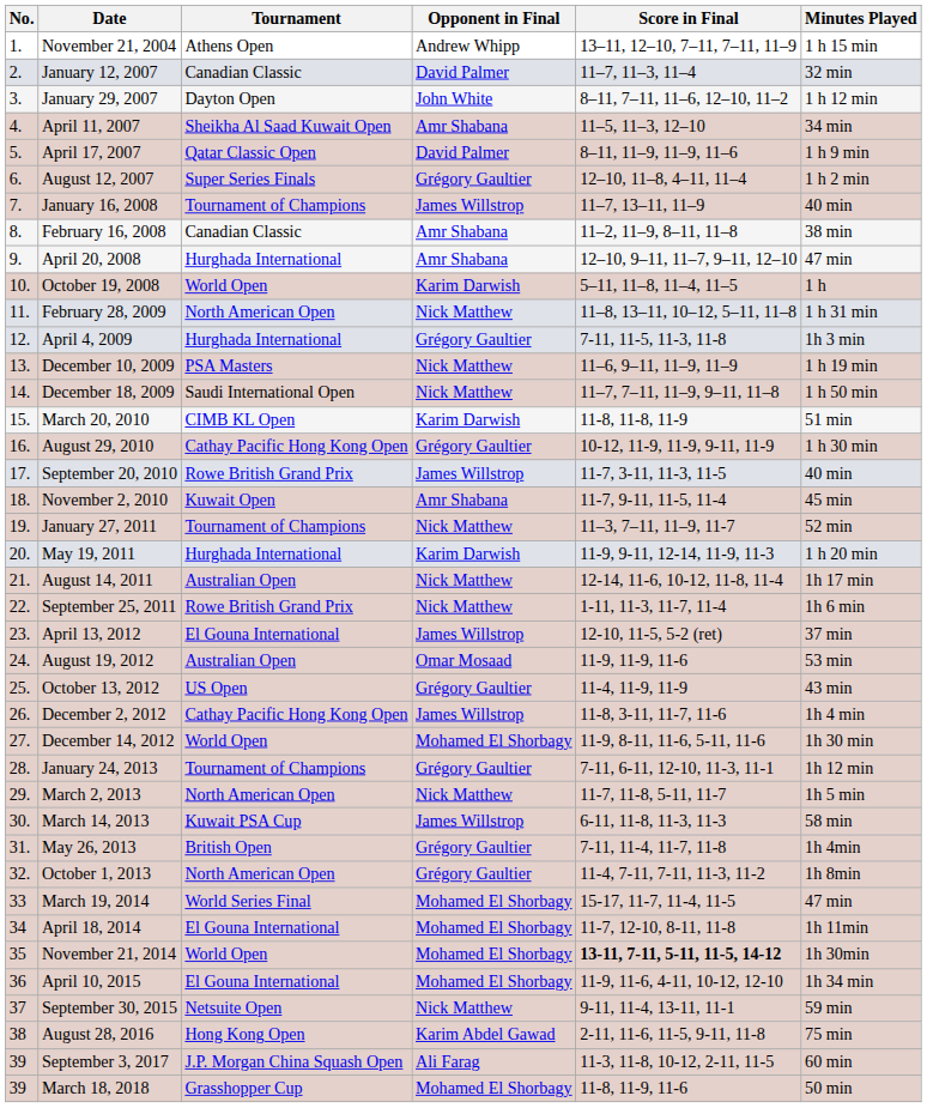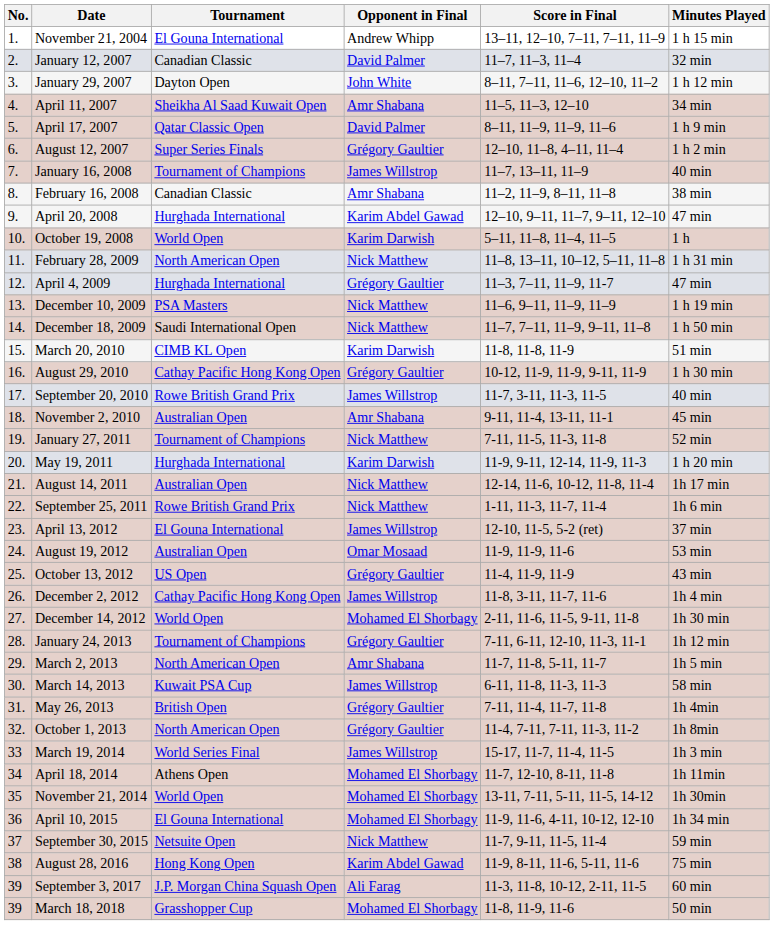 <table class="sortable wikitable">
 <tr>
 <th>No.</th>
 <th>Date</th>
 <th>Tournament</th>
 <th>Opponent in Final</th>
 <th>Score in Final</th>
 <th>Minutes Played</th>
 </tr>
 <tr style="background:White;">
 <td>1.</td>
 <td>November 21, 2004</td>
-<td>Athens Open</td>
+<td><a href='#'>El Gouna International</a></td>
 <td> Andrew Whipp</td>
 <td>13–11, 12–10, 7–11, 7–11, 11–9</td>
 <td align="left">1 h 15 min</td>
 </tr>
 <tr style="background:#dfe2e9;">
 <td>2.</td>
 <td>January 12, 2007</td>
 <td>Canadian Classic</td>
 <td> <a href='#'>David Palmer</a></td>
 <td>11–7, 11–3, 11–4</td>
 <td align="left">32 min</td>
 </tr>
 <tr style="background:#f5f5f5;">
 <td>3.</td>
 <td>January 29, 2007</td>
 <td>Dayton Open</td>
 <td> <a href='#'>John White</a></td>
 <td>8–11, 7–11, 11–6, 12–10, 11–2</td>
 <td align="left">1 h 12 min</td>
 </tr>
 <tr style="background:#e5d1cb;">
 <td>4.</td>
 <td>April 11, 2007</td>
 <td><a href='#'>Sheikha Al Saad Kuwait Open</a></td>
 <td> <a href='#'>Amr Shabana</a></td>
 <td>11–5, 11–3, 12–10</td>
 <td align="left">34 min</td>
 </tr>
 <tr style="background:#e5d1cb;">
 <td>5.</td>
 <td>April 17, 2007</td>
 <td><a href='#'>Qatar Classic Open</a></td>
 <td> <a href='#'>David Palmer</a></td>
 <td>8–11, 11–9, 11–9, 11–6</td>
 <td align="left">1 h 9 min</td>
 </tr>
 <tr style="background:#e5d1cb;">
 <td>6.</td>
 <td>August 12, 2007</td>
 <td><a href='#'>Super Series Finals</a></td>
 <td> <a href='#'>Grégory Gaultier</a></td>
 <td>12–10, 11–8, 4–11, 11–4</td>
 <td align="left">1 h 2 min</td>
 </tr>
 <tr style="background:#e5d1cb;">
 <td>7.</td>
 <td>January 16, 2008</td>
 <td><a href='#'>Tournament of Champions</a></td>
 <td> <a href='#'>James Willstrop</a></td>
 <td>11–7, 13–11, 11–9</td>
 <td align="left">40 min</td>
 </tr>
 <tr style="background:#f5f5f5;">
 <td>8.</td>
 <td>February 16, 2008</td>
 <td>Canadian Classic</td>
 <td> <a href='#'>Amr Shabana</a></td>
 <td>11–2, 11–9, 8–11, 11–8</td>
 <td align="left">38 min</td>
 </tr>
 <tr style="background:#f5f5f5;">
 <td>9.</td>
 <td>April 20, 2008</td>
 <td><a href='#'>Hurghada International</a></td>
-<td> <a href='#'>Amr Shabana</a></td>
+<td> <a href='#'>Karim Abdel Gawad</a></td>
 <td>12–10, 9–11, 11–7, 9–11, 12–10</td>
 <td align="left">47 min</td>
 </tr>
 <tr style="background:#e5d1cb;">
 <td>10.</td>
 <td>October 19, 2008</td>
 <td><a href='#'>World Open</a></td>
 <td> <a href='#'>Karim Darwish</a></td>
 <td>5–11, 11–8, 11–4, 11–5</td>
 <td align="left">1 h</td>
 </tr>
 <tr style="background:#dfe2e9;">
 <td>11.</td>
 <td>February 28, 2009</td>
 <td><a href='#'>North American Open</a></td>
 <td> <a href='#'>Nick Matthew</a></td>
 <td>11–8, 13–11, 10–12, 5–11, 11–8</td>
 <td align="left">1 h 31 min</td>
 </tr>
 <tr style="background:#dfe2e9;">
 <td>12.</td>
 <td>April 4, 2009</td>
 <td><a href='#'>Hurghada International</a></td>
 <td> <a href='#'>Grégory Gaultier</a></td>
-<td>7-11, 11-5, 11-3, 11-8</td>
-<td>1h 3 min</td>
+<td>11–3, 7–11, 11–9, 11-7</td>
+<td align="left">47 min</td>
 </tr>
 <tr style="background:#e5d1cb;">
 <td>13.</td>
 <td>December 10, 2009</td>
 <td><a href='#'>PSA Masters</a></td>
 <td> <a href='#'>Nick Matthew</a></td>
 <td>11–6, 9–11, 11–9, 11–9</td>
 <td>1 h 19 min</td>
 </tr>
 <tr style="background:#e5d1cb;">
 <td>14.</td>
 <td>December 18, 2009</td>
 <td>Saudi International Open</td>
 <td> <a href='#'>Nick Matthew</a></td>
 <td>11–7, 7–11, 11–9, 9–11, 11–8</td>
 <td>1 h 50 min</td>
 </tr>
 <tr style="background:#f5f5f5;">
 <td>15.</td>
 <td>March 20, 2010</td>
 <td><a href='#'>CIMB KL Open</a></td>
 <td> <a href='#'>Karim Darwish</a></td>
 <td>11-8, 11-8, 11-9</td>
 <td align="left">51 min</td>
 </tr>
 <tr style="background:#e5d1cb;">
 <td>16.</td>
 <td>August 29, 2010</td>
 <td><a href='#'>Cathay Pacific Hong Kong Open</a></td>
 <td> <a href='#'>Grégory Gaultier</a></td>
 <td>10-12, 11-9, 11-9, 9-11, 11-9</td>
 <td align="left">1 h 30 min</td>
 </tr>
 <tr style="background:#dfe2e9;">
 <td>17.</td>
 <td>September 20, 2010</td>
 <td><a href='#'>Rowe British Grand Prix</a></td>
 <td> <a href='#'>James Willstrop</a></td>
 <td>11-7, 3-11, 11-3, 11-5</td>
 <td align="left">40 min</td>
 </tr>
 <tr style="background:#e5d1cb;">
 <td>18.</td>
 <td>November 2, 2010</td>
-<td><a href='#'>Kuwait Open</a></td>
+<td><a href='#'>Australian Open</a></td>
 <td> <a href='#'>Amr Shabana</a></td>
-<td>11-7, 9-11, 11-5, 11-4</td>
+<td>9-11, 11-4, 13-11, 11-1</td>
 <td align="left">45 min</td>
 </tr>
 <tr style="background:#e5d1cb;">
 <td>19.</td>
 <td>January 27, 2011</td>
 <td><a href='#'>Tournament of Champions</a></td>
 <td> <a href='#'>Nick Matthew</a></td>
-<td>11–3, 7–11, 11–9, 11-7</td>
+<td>7-11, 11-5, 11-3, 11-8</td>
 <td align="left">52 min</td>
 </tr>
 <tr style="background:#dfe2e9;">
 <td>20.</td>
 <td>May 19, 2011</td>
 <td><a href='#'>Hurghada International</a></td>
 <td> <a href='#'>Karim Darwish</a></td>
 <td>11-9, 9-11, 12-14, 11-9, 11-3</td>
 <td align="left">1 h 20 min</td>
 </tr>
 <tr style="background:#e5d1cb;">
 <td>21.</td>
 <td>August 14, 2011</td>
 <td><a href='#'>Australian Open</a></td>
 <td> <a href='#'>Nick Matthew</a></td>
 <td>12-14, 11-6, 10-12, 11-8, 11-4</td>
 <td align="left">1h 17 min</td>
 </tr>
 <tr style="background:#e5d1cb;">
 <td>22.</td>
 <td>September 25, 2011</td>
 <td><a href='#'>Rowe British Grand Prix</a></td>
 <td> <a href='#'>Nick Matthew</a></td>
 <td>1-11, 11-3, 11-7, 11-4</td>
 <td align="left">1h 6 min</td>
 </tr>
 <tr style="background:#e5d1cb;">
 <td>23.</td>
 <td>April 13, 2012</td>
 <td><a href='#'>El Gouna International</a></td>
 <td> <a href='#'>James Willstrop</a></td>
 <td>12-10, 11-5, 5-2 (ret)</td>
 <td align="left">37 min</td>
 </tr>
 <tr style="background:#e5d1cb;">
 <td>24.</td>
 <td>August 19, 2012</td>
 <td><a href='#'>Australian Open</a></td>
 <td> <a href='#'>Omar Mosaad</a></td>
 <td>11-9, 11-9, 11-6</td>
 <td align="left">53 min</td>
 </tr>
 <tr style="background:#e5d1cb;">
 <td>25.</td>
 <td>October 13, 2012</td>
 <td><a href='#'>US Open</a></td>
 <td> <a href='#'>Grégory Gaultier</a></td>
 <td>11-4, 11-9, 11-9</td>
 <td align="left">43 min</td>
 </tr>
 <tr style="background:#e5d1cb;">
 <td>26.</td>
 <td>December 2, 2012</td>
 <td><a href='#'>Cathay Pacific Hong Kong Open</a></td>
 <td> <a href='#'>James Willstrop</a></td>
 <td>11-8, 3-11, 11-7, 11-6</td>
 <td align="left">1h 4 min</td>
 </tr>
 <tr style="background:#e5d1cb;">
 <td>27.</td>
 <td>December 14, 2012</td>
 <td><a href='#'>World Open</a></td>
 <td> <a href='#'>Mohamed El Shorbagy</a></td>
-<td>11-9, 8-11, 11-6, 5-11, 11-6</td>
+<td>2-11, 11-6, 11-5, 9-11, 11-8</td>
 <td align="left">1h 30 min</td>
 </tr>
 <tr style="background:#e5d1cb;">
 <td>28.</td>
 <td>January 24, 2013</td>
 <td><a href='#'>Tournament of Champions</a></td>
 <td> <a href='#'>Grégory Gaultier</a></td>
 <td>7-11, 6-11, 12-10, 11-3, 11-1</td>
 <td align="left">1h 12 min</td>
 </tr>
 <tr style="background:#e5d1cb;">
 <td>29.</td>
 <td>March 2, 2013</td>
 <td><a href='#'>North American Open</a></td>
-<td> <a href='#'>Nick Matthew</a></td>
+<td> <a href='#'>Amr Shabana</a></td>
 <td>11-7, 11-8, 5-11, 11-7</td>
 <td align="left">1h 5 min</td>
 </tr>
 <tr style="background:#e5d1cb;">
 <td>30.</td>
 <td>March 14, 2013</td>
 <td><a href='#'>Kuwait PSA Cup</a></td>
 <td> <a href='#'>James Willstrop</a></td>
 <td>6-11, 11-8, 11-3, 11-3</td>
 <td align="left">58 min</td>
 </tr>
 <tr style="background:#e5d1cb;">
 <td>31.</td>
 <td>May 26, 2013</td>
 <td><a href='#'>British Open</a></td>
 <td> <a href='#'>Grégory Gaultier</a></td>
 <td>7-11, 11-4, 11-7, 11-8</td>
 <td align="left">1h 4min</td>
 </tr>
 <tr style="background:#e5d1cb;">
 <td>32.</td>
 <td>October 1, 2013</td>
 <td><a href='#'>North American Open</a></td>
 <td> <a href='#'>Grégory Gaultier</a></td>
 <td>11-4, 7-11, 7-11, 11-3, 11-2</td>
 <td align="left">1h 8min </td>
 </tr>
 <tr style="background:#e5d1cb;">
 <td>33</td>
 <td>March 19, 2014</td>
 <td><a href='#'>World Series Final</a></td>
-<td> <a href='#'>Mohamed El Shorbagy</a></td>
+<td> <a href='#'>James Willstrop</a></td>
 <td>15-17, 11-7, 11-4, 11-5</td>
-<td align="left">47 min</td>
+<td>1h 3 min</td>
 </tr>
 <tr style="background:#e5d1cb;">
 <td>34</td>
 <td>April 18, 2014</td>
-<td><a href='#'>El Gouna International</a></td>
+<td>Athens Open</td>
 <td> <a href='#'>Mohamed El Shorbagy</a></td>
 <td>11-7, 12-10, 8-11, 11-8</td>
 <td>1h 11min</td>
 </tr>
 <tr style="background:#e5d1cb;">
 <td>35</td>
 <td>November 21, 2014</td>
 <td><a href='#'>World Open</a></td>
 <td> <a href='#'>Mohamed El Shorbagy</a></td>
-<td><strong>13-11, 7-11, 5-11, 11-5, 14-12</strong></td>
+<td>13-11, 7-11, 5-11, 11-5, 14-12</td>
 <td>1h 30min</td>
 </tr>
 <tr style="background:#e5d1cb;">
 <td>36</td>
 <td>April 10, 2015</td>
 <td><a href='#'>El Gouna International</a></td>
 <td> <a href='#'>Mohamed El Shorbagy</a></td>
 <td>11-9, 11-6, 4-11, 10-12, 12-10</td>
 <td>1h 34 min</td>
 </tr>
 <tr style="background:#e5d1cb;">
 <td>37</td>
 <td>September 30, 2015</td>
 <td><a href='#'>Netsuite Open</a></td>
 <td> <a href='#'>Nick Matthew</a></td>
-<td>9-11, 11-4, 13-11, 11-1</td>
+<td>11-7, 9-11, 11-5, 11-4</td>
 <td>59 min</td>
 </tr>
 <tr style="background:#e5d1cb;">
 <td>38</td>
 <td>August 28, 2016</td>
 <td><a href='#'>Hong Kong Open</a></td>
 <td> <a href='#'>Karim Abdel Gawad</a></td>
-<td>2-11, 11-6, 11-5, 9-11, 11-8</td>
+<td>11-9, 8-11, 11-6, 5-11, 11-6</td>
 <td>75 min</td>
 </tr>
 <tr style="background:#e5d1cb;">
 <td>39</td>
 <td>September 3, 2017</td>
 <td><a href='#'>J.P. Morgan China Squash Open</a></td>
 <td> <a href='#'>Ali Farag</a></td>
 <td>11-3, 11-8, 10-12, 2-11, 11-5</td>
 <td>60 min</td>
 </tr>
 <tr style="background:#e5d1cb;">
 <td>39</td>
 <td>March 18, 2018</td>
 <td><a href='#'>Grasshopper Cup</a></td>
 <td> <a href='#'>Mohamed El Shorbagy</a></td>
 <td>11-8, 11-9, 11-6</td>
 <td>50 min</td>
 </tr>
 </table>
